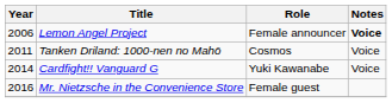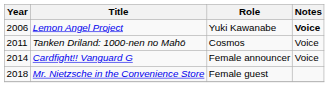 <table class="wikitable sortable">
 <tr>
 <th>Year</th>
 <th>Title</th>
 <th>Role</th>
 <th class="unsortable">Notes</th>
 </tr>
 <tr>
 <td>2006</td>
 <td><em><a href='#'>Lemon Angel Project</a></em></td>
-<td>Female announcer</td>
+<td>Yuki Kawanabe</td>
 <td><strong>Voice</strong></td>
 </tr>
 <tr>
 <td>2011</td>
 <td><em>Tanken Driland: 1000-nen no Mahō</em></td>
 <td>Cosmos</td>
 <td>Voice</td>
 </tr>
 <tr>
 <td>2014</td>
 <td><em><a href='#'>Cardfight!! Vanguard G</a></em></td>
-<td>Yuki Kawanabe</td>
+<td>Female announcer</td>
 <td>Voice</td>
 </tr>
 <tr>
-<td>2016</td>
+<td>2018</td>
 <td><em><a href='#'>Mr. Nietzsche in the Convenience Store</a></em></td>
 <td>Female guest</td>
 <td></td>
 </tr>
 <tr>
 </tr>
 </table>
